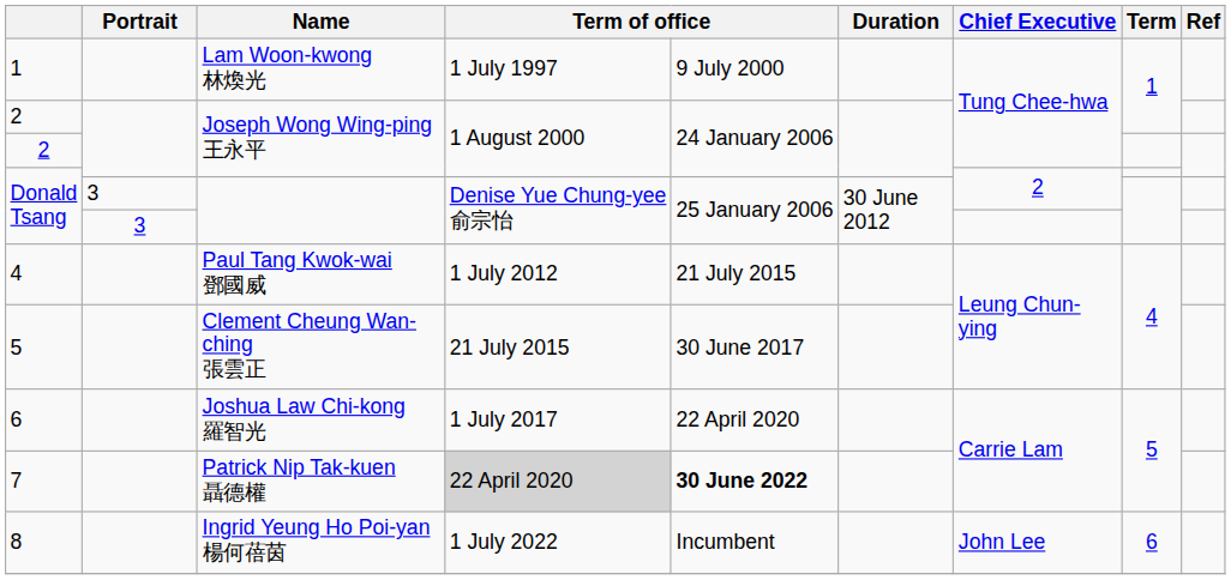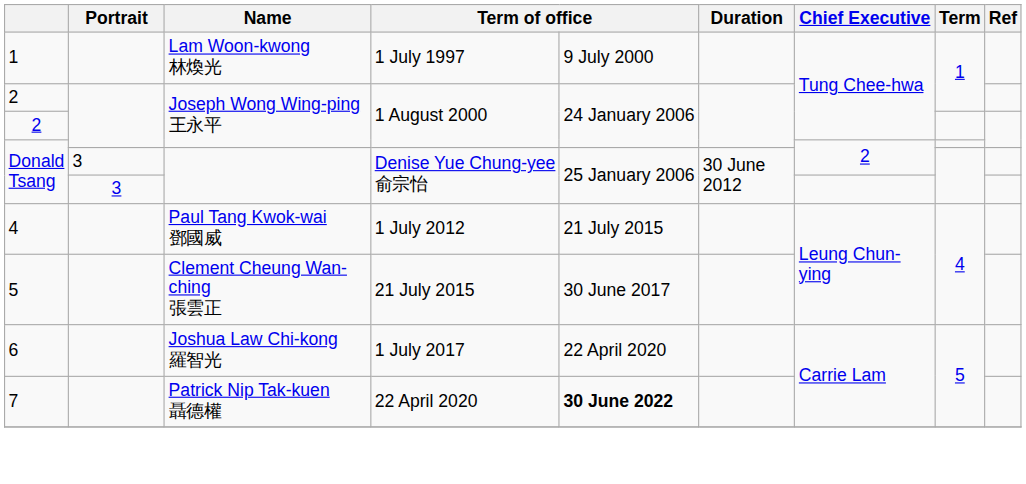 <table class="wikitable"  style="text-align:left">
 <tr>
 <th width=10px></th>
 <th width=80px>Portrait</th>
 <th width=180px>Name</th>
 <th width=180px colspan=2>Term of office</th>
 <th width=80px>Duration</th>
 <th width=120px><a href='#'>Chief Executive</a></th>
 <th>Term</th>
 <th>Ref</th>
 </tr>
 <tr>
 <td bgcolor=>1</td>
 <td></td>
 <td><a href='#'>Lam Woon-kwong</a><br>林煥光</td>
 <td>1 July 1997</td>
 <td>9 July 2000</td>
 <td></td>
 <td rowspan=3><a href='#'>Tung Chee-hwa</a><br></td>
 <td rowspan=2 align=center><a href='#'>1</a></td>
 <td></td>
 </tr>
 <tr>
 <td bgcolor=>2</td>
 <td rowspan=3></td>
 <td rowspan=3><a href='#'>Joseph Wong Wing-ping</a><br>王永平</td>
 <td rowspan=3>1 August 2000</td>
 <td rowspan=3>24 January 2006</td>
 <td rowspan=3></td>
 <td></td>
 </tr>
 <tr>
 <td align=center><a href='#'>2</a></td>
 <td></td>
 </tr>
 <tr>
 <td rowspan=3><a href='#'>Donald Tsang</a><br></td>
 <td rowspan=2 align=center><a href='#'>2</a></td>
 <td></td>
 </tr>
 <tr>
 <td bgcolor=>3</td>
 <td rowspan=2></td>
 <td rowspan=2><a href='#'>Denise Yue Chung-yee</a><br>俞宗怡</td>
 <td rowspan=2>25 January 2006</td>
 <td rowspan=2>30 June 2012</td>
 <td rowspan=2></td>
 <td></td>
 </tr>
 <tr>
 <td align=center><a href='#'>3</a></td>
 <td></td>
 </tr>
 <tr>
 <td bgcolor=>4</td>
 <td></td>
 <td><a href='#'>Paul Tang Kwok-wai</a><br>鄧國威</td>
 <td>1 July 2012</td>
 <td>21 July 2015</td>
 <td></td>
 <td rowspan=2><a href='#'>Leung Chun-ying</a><br></td>
 <td rowspan=2 align=center><a href='#'>4</a></td>
 <td></td>
 </tr>
 <tr>
 <td bgcolor=>5</td>
 <td></td>
 <td><a href='#'>Clement Cheung Wan-ching</a><br>張雲正</td>
 <td>21 July 2015</td>
 <td>30 June 2017</td>
 <td></td>
 <td></td>
 </tr>
 <tr>
 <td bgcolor=>6</td>
 <td></td>
 <td><a href='#'>Joshua Law Chi-kong</a><br>羅智光</td>
 <td>1 July 2017</td>
 <td>22 April 2020</td>
 <td></td>
 <td rowspan=2><a href='#'>Carrie Lam</a><br></td>
 <td rowspan=2 align=center><a href='#'>5</a></td>
 <td></td>
 </tr>
 <tr>
 <td bgcolor=>7</td>
 <td></td>
 <td><a href='#'>Patrick Nip Tak-kuen</a><br>聶德權</td>
-<td style="background: lightgrey;">22 April 2020</td>
+<td>22 April 2020</td>
 <td><strong>30 June 2022</strong></td>
 <td></td>
 <td></td>
 </tr>
 <tr>
-<td bgcolor=>8</td>
-<td></td>
-<td><a href='#'>Ingrid Yeung Ho Poi-yan</a><br>楊何蓓茵</td>
-<td>1 July 2022</td>
-<td>Incumbent</td>
-<td></td>
-<td><a href='#'>John Lee</a><br></td>
-<td align=center><a href='#'>6</a></td>
-<td></td>
-</tr>
-<tr>
 </tr>
 </table>
